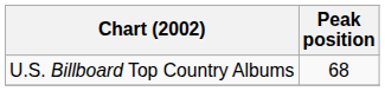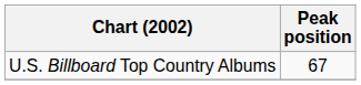 <table class="wikitable">
 <tr>
 <th>Chart (2002)</th>
 <th>Peak<br>position</th>
 </tr>
 <tr>
 <td>U.S. <em>Billboard</em> Top Country Albums</td>
-<td align="center">68</td>
+<td align="center">67</td>
 </tr>
 <tr>
 </tr>
 </table>
